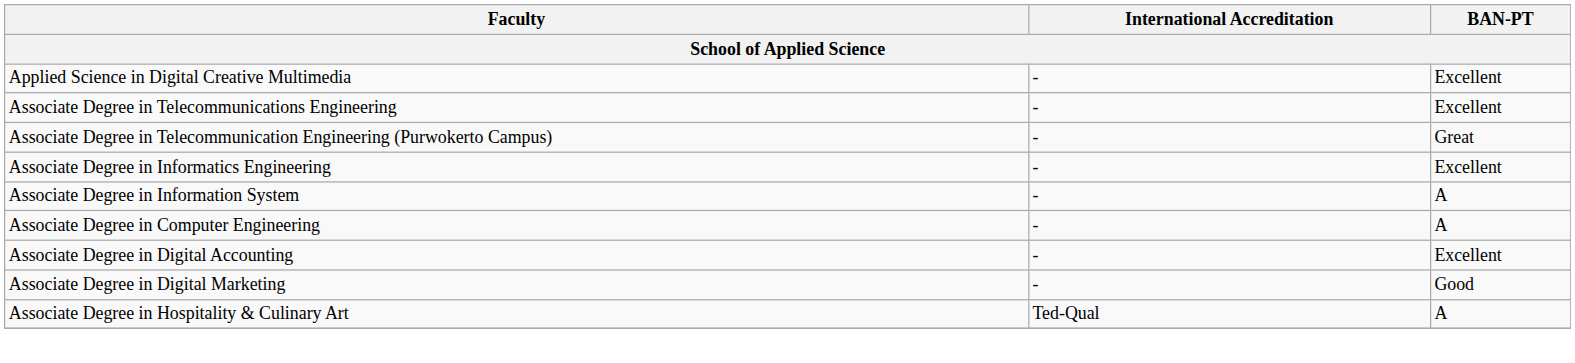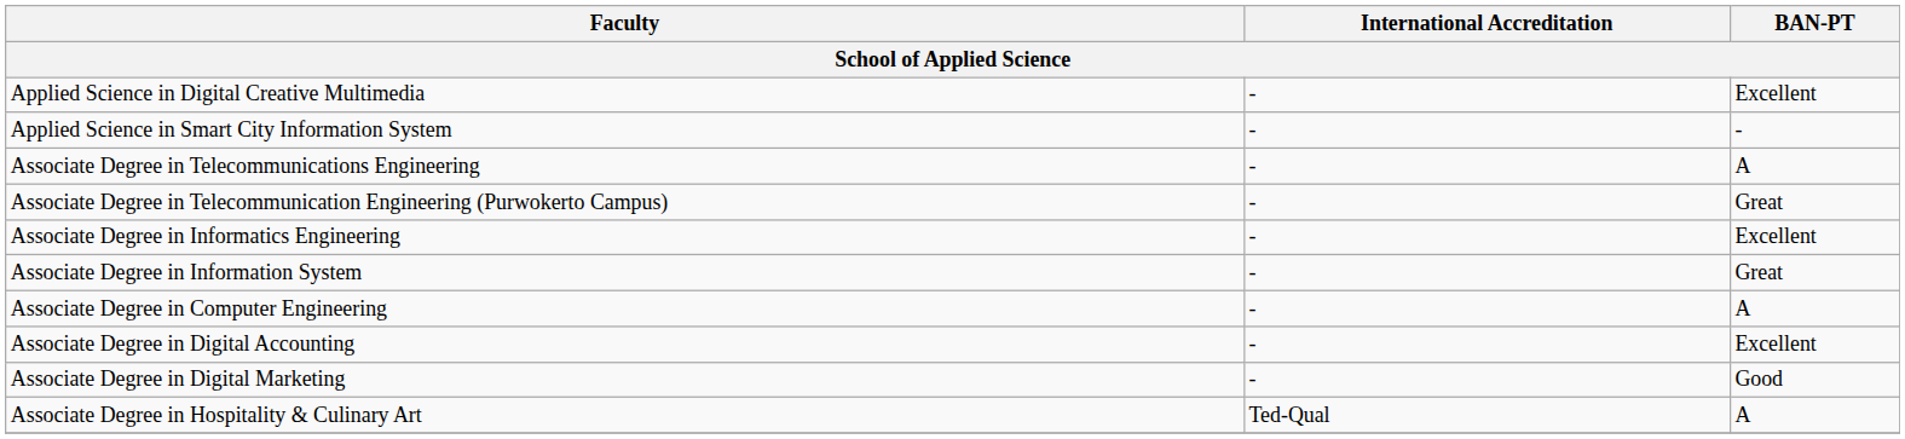 <table class="wikitable sortable" style="width: 100%; font-size: 90%">
 <tr>
 <th>Faculty</th>
 <th>International Accreditation</th>
 <th>BAN-PT</th>
 </tr>
 <tr>
 <th colspan="3">School of Applied Science</th>
 </tr>
 <tr>
 <td>Applied Science in Digital Creative Multimedia</td>
 <td>-</td>
 <td>Excellent</td>
 </tr>
 <tr>
+<td>Applied Science in Smart City Information System</td>
+<td>-</td>
+<td>-</td>
+</tr>
+<tr>
 <td>Associate Degree in Telecommunications Engineering</td>
 <td>-</td>
-<td>Excellent</td>
+<td>A</td>
 </tr>
 <tr>
 <td>Associate Degree in Telecommunication Engineering (Purwokerto Campus)</td>
 <td>-</td>
 <td>Great</td>
 </tr>
 <tr>
 <td>Associate Degree in Informatics Engineering</td>
 <td>-</td>
 <td>Excellent</td>
 </tr>
 <tr>
 <td>Associate Degree in Information System</td>
 <td>-</td>
-<td>A</td>
+<td>Great</td>
 </tr>
 <tr>
 <td>Associate Degree in Computer Engineering</td>
 <td>-</td>
 <td>A</td>
 </tr>
 <tr>
 <td>Associate Degree in Digital Accounting</td>
 <td>-</td>
 <td>Excellent</td>
 </tr>
 <tr>
 <td>Associate Degree in Digital Marketing</td>
 <td>-</td>
 <td>Good</td>
 </tr>
 <tr>
 <td>Associate Degree in Hospitality & Culinary Art</td>
 <td>Ted-Qual</td>
 <td>A</td>
 </tr>
 <tr>
 </tr>
 </table>
